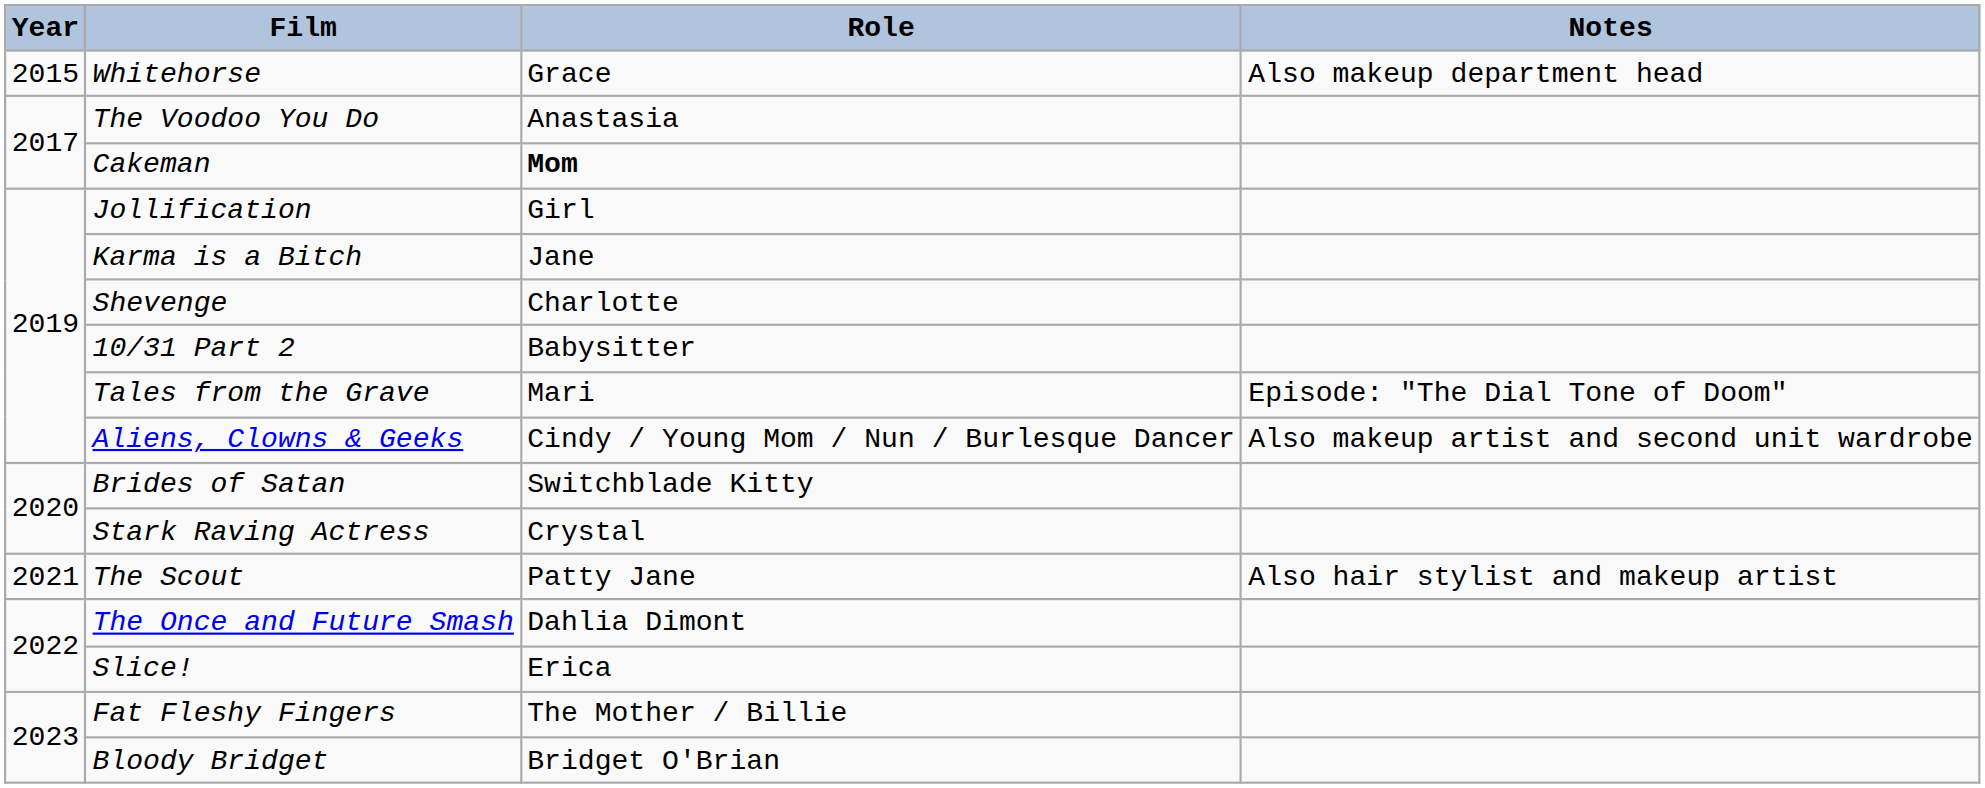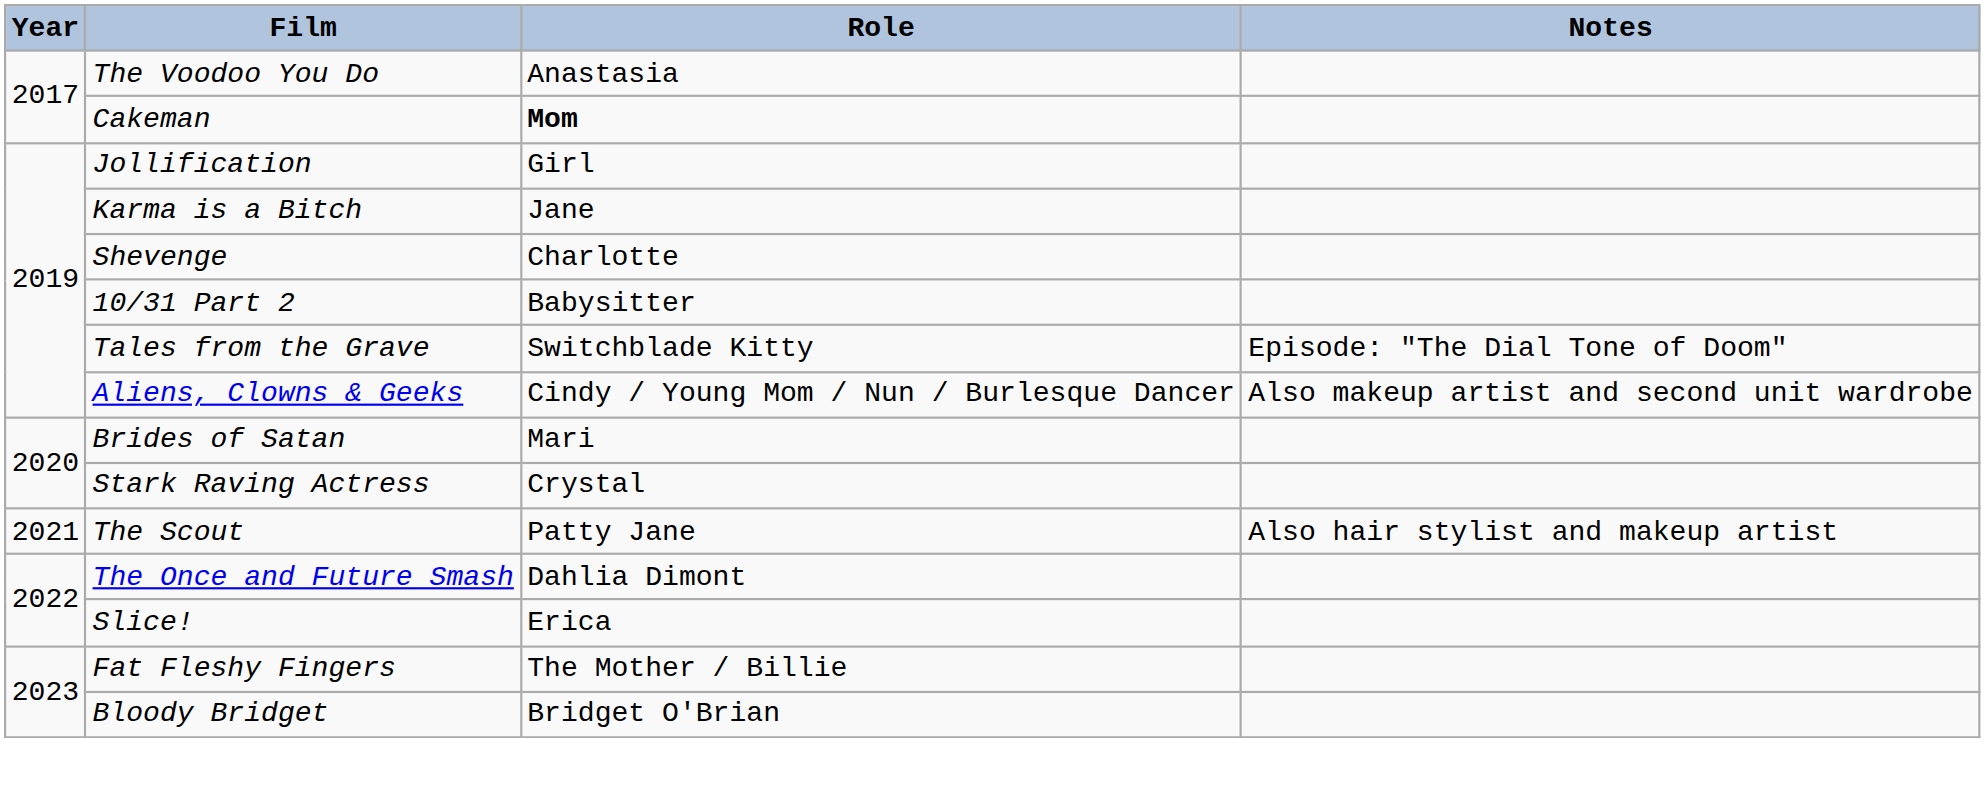 <table class="wikitable">
 <tr align="center">
 <th style="background:#B0C4DE;">Year</th>
 <th style="background:#B0C4DE;">Film</th>
 <th style="background:#B0C4DE;">Role</th>
 <th style="background:#B0C4DE;">Notes</th>
-</tr>
-<tr>
-<td>2015</td>
-<td><em>Whitehorse</em></td>
-<td>Grace</td>
-<td>Also makeup department head</td>
 </tr>
 <tr>
 <td rowspan="2">2017</td>
 <td><em>The Voodoo You Do</em></td>
 <td>Anastasia</td>
 <td></td>
 </tr>
 <tr>
 <td><em>Cakeman</em></td>
 <td><strong>Mom</strong></td>
 <td></td>
 </tr>
 <tr>
 <td rowspan="6">2019</td>
 <td><em>Jollification</em></td>
 <td>Girl</td>
 <td></td>
 </tr>
 <tr>
 <td><em>Karma is a Bitch</em></td>
 <td>Jane</td>
 <td></td>
 </tr>
 <tr>
 <td><em>Shevenge</em></td>
 <td>Charlotte</td>
 <td></td>
 </tr>
 <tr>
 <td><em>10/31 Part 2</em></td>
 <td>Babysitter</td>
 <td></td>
 </tr>
 <tr>
 <td><em>Tales from the Grave</em></td>
-<td>Mari</td>
+<td>Switchblade Kitty</td>
 <td>Episode: "The Dial Tone of Doom"</td>
 </tr>
 <tr>
 <td><em><a href='#'>Aliens, Clowns & Geeks</a></em></td>
 <td>Cindy / Young Mom / Nun / Burlesque Dancer</td>
 <td>Also makeup artist and second unit wardrobe</td>
 </tr>
 <tr>
 <td rowspan="2">2020</td>
 <td><em>Brides of Satan</em></td>
-<td>Switchblade Kitty</td>
+<td>Mari</td>
 <td></td>
 </tr>
 <tr>
 <td><em>Stark Raving Actress</em></td>
 <td>Crystal</td>
 <td></td>
 </tr>
 <tr>
 <td>2021</td>
 <td><em>The Scout</em></td>
 <td>Patty Jane</td>
 <td>Also hair stylist and makeup artist</td>
 </tr>
 <tr>
 <td rowspan="2">2022</td>
 <td><em><a href='#'>The Once and Future Smash</a></em></td>
 <td>Dahlia Dimont</td>
 <td></td>
 </tr>
 <tr>
 <td><em>Slice!</em></td>
 <td>Erica</td>
 <td></td>
 </tr>
 <tr>
 <td rowspan="2">2023</td>
 <td><em>Fat Fleshy Fingers</em></td>
 <td>The Mother / Billie</td>
 <td></td>
 </tr>
 <tr>
 <td><em>Bloody Bridget</em></td>
 <td>Bridget O'Brian</td>
 <td></td>
 </tr>
 </table>
